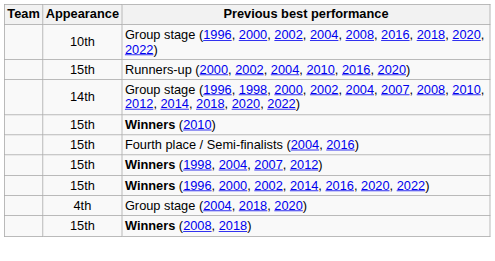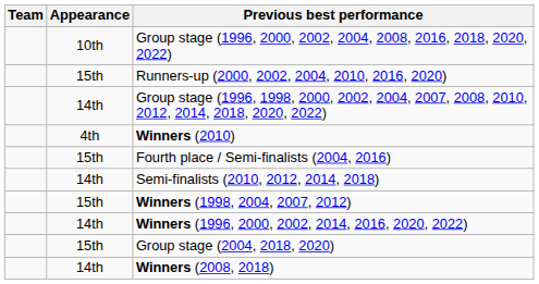 <table class="wikitable sortable">
 <tr>
 <th>Team</th>
 <th data-sort-type="number">Appearance</th>
 <th>Previous best performance</th>
 </tr>
 <tr>
 <td></td>
 <td style="text-align:center">10th</td>
 <td>Group stage (<a href='#'>1996</a>, <a href='#'>2000</a>, <a href='#'>2002</a>, <a href='#'>2004</a>, <a href='#'>2008</a>, <a href='#'>2016</a>, <a href='#'>2018</a>, <a href='#'>2020</a>, <a href='#'>2022</a>)</td>
 </tr>
 <tr>
 <td></td>
 <td align=center>15th</td>
 <td>Runners-up (<a href='#'>2000</a>, <a href='#'>2002</a>, <a href='#'>2004</a>, <a href='#'>2010</a>, <a href='#'>2016</a>, <a href='#'>2020</a>)</td>
 </tr>
 <tr>
 <td></td>
 <td style="text-align:center">14th</td>
 <td>Group stage (<a href='#'>1996</a>, <a href='#'>1998</a>, <a href='#'>2000</a>, <a href='#'>2002</a>, <a href='#'>2004</a>, <a href='#'>2007</a>, <a href='#'>2008</a>, <a href='#'>2010</a>, <a href='#'>2012</a>, <a href='#'>2014</a>, <a href='#'>2018</a>, <a href='#'>2020</a>, <a href='#'>2022</a>)</td>
 </tr>
 <tr>
 <td></td>
-<td style="text-align:center">15th</td>
+<td style="text-align:center">4th</td>
 <td><strong>Winners</strong> (<a href='#'>2010</a>)</td>
 </tr>
 <tr>
 <td></td>
 <td style="text-align:center">15th</td>
 <td>Fourth place / Semi-finalists (<a href='#'>2004</a>, <a href='#'>2016</a>)</td>
 </tr>
 <tr>
 <td></td>
+<td style="text-align:center">14th</td>
+<td>Semi-finalists (<a href='#'>2010</a>, <a href='#'>2012</a>, <a href='#'>2014</a>, <a href='#'>2018</a>)</td>
+</tr>
+<tr>
+<td></td>
 <td style="text-align:center">15th</td>
 <td><strong>Winners</strong> (<a href='#'>1998</a>, <a href='#'>2004</a>, <a href='#'>2007</a>, <a href='#'>2012</a>)</td>
 </tr>
 <tr>
 <td></td>
-<td style="text-align:center">15th</td>
+<td style="text-align:center">14th</td>
 <td><strong>Winners</strong> (<a href='#'>1996</a>, <a href='#'>2000</a>, <a href='#'>2002</a>, <a href='#'>2014</a>, <a href='#'>2016</a>, <a href='#'>2020</a>, <a href='#'>2022</a>)</td>
 </tr>
 <tr>
 <td></td>
-<td style="text-align:center">4th</td>
+<td style="text-align:center">15th</td>
 <td>Group stage (<a href='#'>2004</a>, <a href='#'>2018</a>, <a href='#'>2020</a>)</td>
 </tr>
 <tr>
 <td></td>
-<td style="text-align:center">15th</td>
+<td style="text-align:center">14th</td>
 <td><strong>Winners</strong> (<a href='#'>2008</a>, <a href='#'>2018</a>)</td>
 </tr>
 </table>
